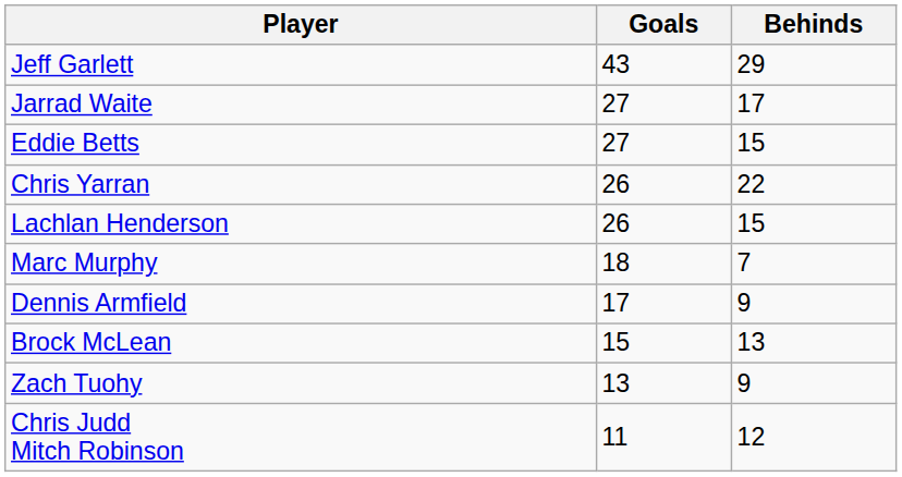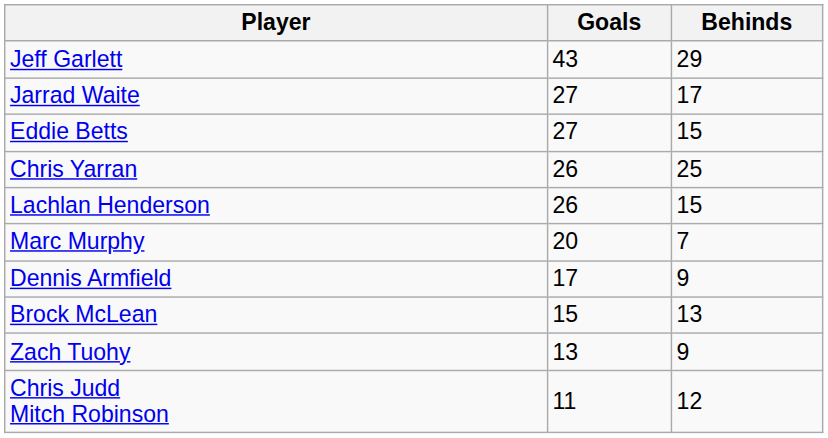 <table class="wikitable sortable" style="width:45%;">
 <tr style="background:#efefef;">
 <th style="width:30%;">Player</th>
 <th width=5%>Goals</th>
 <th width=5%>Behinds</th>
 </tr>
 <tr>
 <td><a href='#'>Jeff Garlett</a></td>
 <td>43</td>
 <td>29</td>
 </tr>
 <tr>
 <td><a href='#'>Jarrad Waite</a></td>
 <td>27</td>
 <td>17</td>
 </tr>
 <tr>
 <td><a href='#'>Eddie Betts</a></td>
 <td>27</td>
 <td>15</td>
 </tr>
 <tr>
 <td><a href='#'>Chris Yarran</a></td>
 <td>26</td>
-<td>22</td>
+<td>25</td>
 </tr>
 <tr>
 <td><a href='#'>Lachlan Henderson</a></td>
 <td>26</td>
 <td>15</td>
 </tr>
 <tr>
 <td><a href='#'>Marc Murphy</a></td>
-<td>18</td>
+<td>20</td>
 <td>7</td>
 </tr>
 <tr>
 <td><a href='#'>Dennis Armfield</a></td>
 <td>17</td>
 <td>9</td>
 </tr>
 <tr>
 <td><a href='#'>Brock McLean</a></td>
 <td>15</td>
 <td>13</td>
 </tr>
 <tr>
 <td><a href='#'>Zach Tuohy</a></td>
 <td>13</td>
 <td>9</td>
 </tr>
 <tr>
 <td><a href='#'>Chris Judd</a><br><a href='#'>Mitch Robinson</a></td>
 <td>11</td>
 <td>12</td>
 </tr>
 </table>
